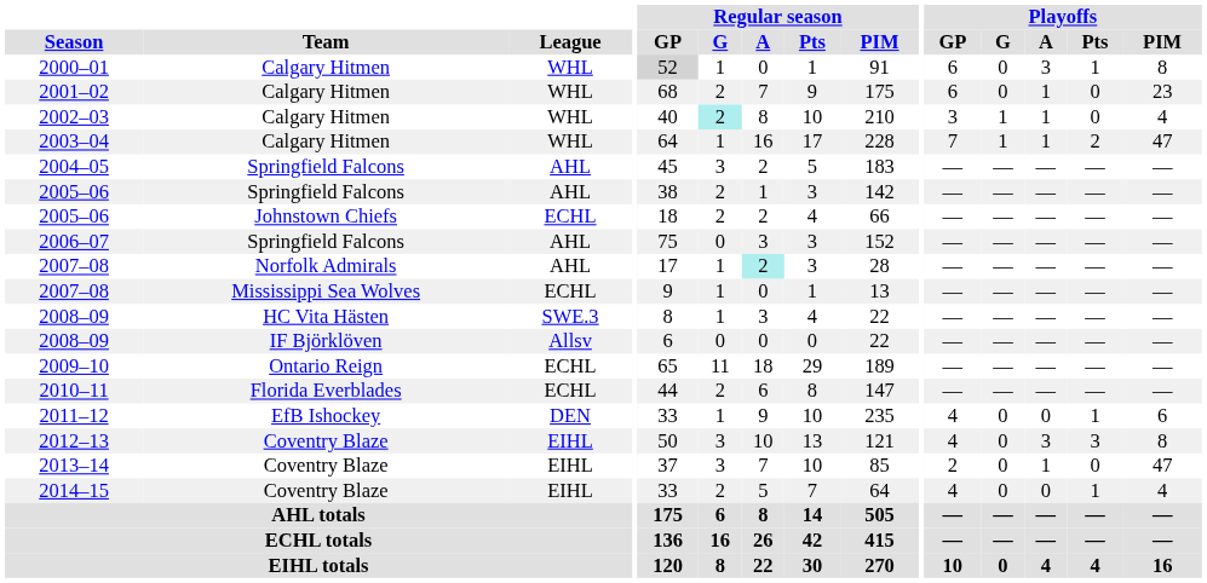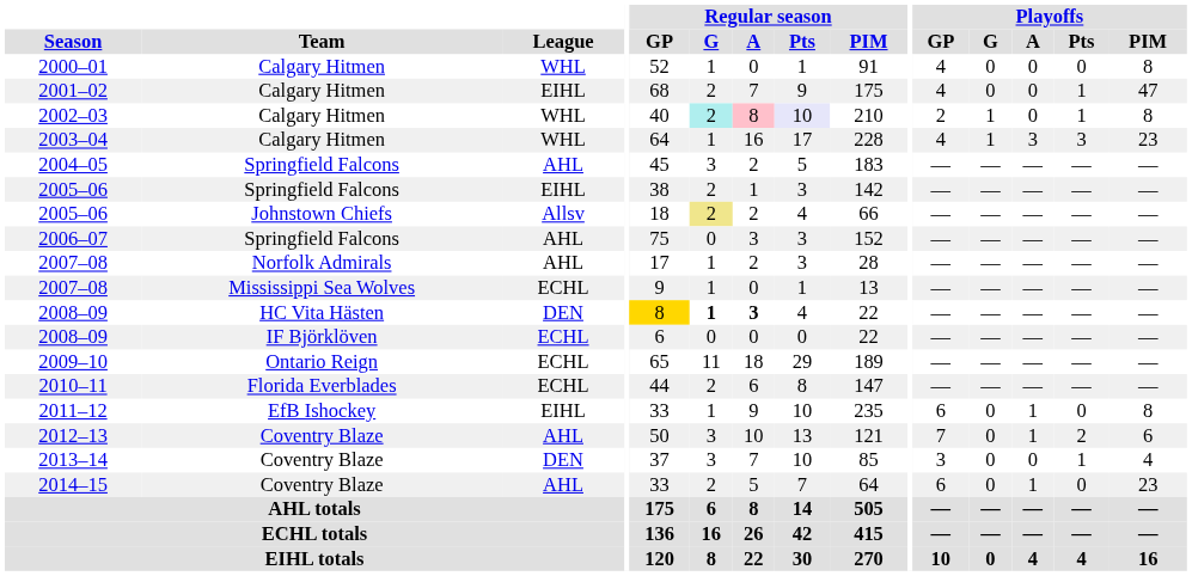 <table border="0" cellpadding="1" cellspacing="0" style="text-align:center; width:60em">
 <tr bgcolor="#e0e0e0">
 <th colspan="3" bgcolor="#ffffff"></th>
 <th rowspan="99" bgcolor="#ffffff"></th>
 <th colspan="5"><a href='#'>Regular season</a></th>
 <th rowspan="99" bgcolor="#ffffff"></th>
 <th colspan="5"><a href='#'>Playoffs</a></th>
 </tr>
 <tr bgcolor="#e0e0e0">
 <th><a href='#'>Season</a></th>
 <th>Team</th>
 <th>League</th>
 <th>GP</th>
 <th><a href='#'>G</a></th>
 <th><a href='#'>A</a></th>
 <th><a href='#'>Pts</a></th>
 <th><a href='#'>PIM</a></th>
 <th>GP</th>
 <th>G</th>
 <th>A</th>
 <th>Pts</th>
 <th>PIM</th>
 </tr>
 <tr>
 <td><a href='#'>2000–01</a></td>
 <td><a href='#'>Calgary Hitmen</a></td>
 <td><a href='#'>WHL</a></td>
-<td style="background: lightgrey;">52</td>
+<td>52</td>
 <td>1</td>
 <td>0</td>
 <td>1</td>
 <td>91</td>
-<td>6</td>
+<td>4</td>
 <td>0</td>
-<td>3</td>
-<td>1</td>
+<td>0</td>
+<td>0</td>
 <td>8</td>
 </tr>
 <tr bgcolor="#f0f0f0">
 <td><a href='#'>2001–02</a></td>
 <td>Calgary Hitmen</td>
-<td>WHL</td>
+<td>EIHL</td>
 <td>68</td>
 <td>2</td>
 <td>7</td>
 <td>9</td>
 <td>175</td>
-<td>6</td>
+<td>4</td>
+<td>0</td>
 <td>0</td>
 <td>1</td>
-<td>0</td>
-<td>23</td>
+<td>47</td>
 </tr>
 <tr>
 <td><a href='#'>2002–03</a></td>
 <td>Calgary Hitmen</td>
 <td>WHL</td>
 <td>40</td>
 <td style="background: paleturquoise;">2</td>
-<td>8</td>
-<td>10</td>
+<td style="background: pink;">8</td>
+<td style="background: lavender;">10</td>
 <td>210</td>
-<td>3</td>
-<td>1</td>
+<td>2</td>
 <td>1</td>
 <td>0</td>
-<td>4</td>
+<td>1</td>
+<td>8</td>
 </tr>
 <tr bgcolor="#f0f0f0">
 <td><a href='#'>2003–04</a></td>
 <td>Calgary Hitmen</td>
 <td>WHL</td>
 <td>64</td>
 <td>1</td>
 <td>16</td>
 <td>17</td>
 <td>228</td>
-<td>7</td>
+<td>4</td>
 <td>1</td>
-<td>1</td>
-<td>2</td>
-<td>47</td>
+<td>3</td>
+<td>3</td>
+<td>23</td>
 </tr>
 <tr>
 <td><a href='#'>2004–05</a></td>
 <td><a href='#'>Springfield Falcons</a></td>
 <td><a href='#'>AHL</a></td>
 <td>45</td>
 <td>3</td>
 <td>2</td>
 <td>5</td>
 <td>183</td>
 <td>—</td>
 <td>—</td>
 <td>—</td>
 <td>—</td>
 <td>—</td>
 </tr>
 <tr bgcolor="#f0f0f0">
 <td><a href='#'>2005–06</a></td>
 <td>Springfield Falcons</td>
-<td>AHL</td>
+<td>EIHL</td>
 <td>38</td>
 <td>2</td>
 <td>1</td>
 <td>3</td>
 <td>142</td>
 <td>—</td>
 <td>—</td>
 <td>—</td>
 <td>—</td>
 <td>—</td>
 </tr>
 <tr>
 <td><a href='#'>2005–06</a></td>
 <td><a href='#'>Johnstown Chiefs</a></td>
-<td><a href='#'>ECHL</a></td>
+<td><a href='#'>Allsv</a></td>
 <td>18</td>
-<td>2</td>
+<td style="background: khaki;">2</td>
 <td>2</td>
 <td>4</td>
 <td>66</td>
 <td>—</td>
 <td>—</td>
 <td>—</td>
 <td>—</td>
 <td>—</td>
 </tr>
 <tr bgcolor="#f0f0f0">
 <td><a href='#'>2006–07</a></td>
 <td>Springfield Falcons</td>
 <td>AHL</td>
 <td>75</td>
 <td>0</td>
 <td>3</td>
 <td>3</td>
 <td>152</td>
 <td>—</td>
 <td>—</td>
 <td>—</td>
 <td>—</td>
 <td>—</td>
 </tr>
 <tr>
 <td><a href='#'>2007–08</a></td>
 <td><a href='#'>Norfolk Admirals</a></td>
 <td>AHL</td>
 <td>17</td>
 <td>1</td>
-<td style="background: paleturquoise;">2</td>
+<td>2</td>
 <td>3</td>
 <td>28</td>
 <td>—</td>
 <td>—</td>
 <td>—</td>
 <td>—</td>
 <td>—</td>
 </tr>
 <tr bgcolor="#f0f0f0">
 <td><a href='#'>2007–08</a></td>
 <td><a href='#'>Mississippi Sea Wolves</a></td>
 <td>ECHL</td>
 <td>9</td>
 <td>1</td>
 <td>0</td>
 <td>1</td>
 <td>13</td>
 <td>—</td>
 <td>—</td>
 <td>—</td>
 <td>—</td>
 <td>—</td>
 </tr>
 <tr>
 <td><a href='#'>2008–09</a></td>
 <td><a href='#'>HC Vita Hästen</a></td>
-<td><a href='#'>SWE.3</a></td>
-<td>8</td>
-<td>1</td>
-<td>3</td>
+<td><a href='#'>DEN</a></td>
+<td style="background: gold;">8</td>
+<td><strong>1</strong></td>
+<td><strong>3</strong></td>
 <td>4</td>
 <td>22</td>
 <td>—</td>
 <td>—</td>
 <td>—</td>
 <td>—</td>
 <td>—</td>
 </tr>
 <tr bgcolor="#f0f0f0">
 <td><a href='#'>2008–09</a></td>
 <td><a href='#'>IF Björklöven</a></td>
-<td><a href='#'>Allsv</a></td>
+<td><a href='#'>ECHL</a></td>
 <td>6</td>
 <td>0</td>
 <td>0</td>
 <td>0</td>
 <td>22</td>
 <td>—</td>
 <td>—</td>
 <td>—</td>
 <td>—</td>
 <td>—</td>
 </tr>
 <tr>
 <td><a href='#'>2009–10</a></td>
 <td><a href='#'>Ontario Reign</a></td>
 <td>ECHL</td>
 <td>65</td>
 <td>11</td>
 <td>18</td>
 <td>29</td>
 <td>189</td>
 <td>—</td>
 <td>—</td>
 <td>—</td>
 <td>—</td>
 <td>—</td>
 </tr>
 <tr bgcolor="#f0f0f0">
 <td><a href='#'>2010–11</a></td>
 <td><a href='#'>Florida Everblades</a></td>
 <td>ECHL</td>
 <td>44</td>
 <td>2</td>
 <td>6</td>
 <td>8</td>
 <td>147</td>
 <td>—</td>
 <td>—</td>
 <td>—</td>
 <td>—</td>
 <td>—</td>
 </tr>
 <tr>
 <td><a href='#'>2011–12</a></td>
 <td><a href='#'>EfB Ishockey</a></td>
-<td><a href='#'>DEN</a></td>
+<td>EIHL</td>
 <td>33</td>
 <td>1</td>
 <td>9</td>
 <td>10</td>
 <td>235</td>
-<td>4</td>
-<td>0</td>
+<td>6</td>
 <td>0</td>
 <td>1</td>
-<td>6</td>
+<td>0</td>
+<td>8</td>
 </tr>
 <tr bgcolor="#f0f0f0">
 <td><a href='#'>2012–13</a></td>
 <td><a href='#'>Coventry Blaze</a></td>
-<td><a href='#'>EIHL</a></td>
+<td><a href='#'>AHL</a></td>
 <td>50</td>
 <td>3</td>
 <td>10</td>
 <td>13</td>
 <td>121</td>
-<td>4</td>
+<td>7</td>
 <td>0</td>
-<td>3</td>
-<td>3</td>
-<td>8</td>
+<td>1</td>
+<td>2</td>
+<td>6</td>
 </tr>
 <tr>
 <td><a href='#'>2013–14</a></td>
 <td>Coventry Blaze</td>
-<td>EIHL</td>
+<td><a href='#'>DEN</a></td>
 <td>37</td>
 <td>3</td>
 <td>7</td>
 <td>10</td>
 <td>85</td>
-<td>2</td>
+<td>3</td>
+<td>0</td>
 <td>0</td>
 <td>1</td>
-<td>0</td>
-<td>47</td>
+<td>4</td>
 </tr>
 <tr bgcolor="#f0f0f0">
 <td><a href='#'>2014–15</a></td>
 <td>Coventry Blaze</td>
-<td>EIHL</td>
+<td><a href='#'>AHL</a></td>
 <td>33</td>
 <td>2</td>
 <td>5</td>
 <td>7</td>
 <td>64</td>
-<td>4</td>
-<td>0</td>
+<td>6</td>
 <td>0</td>
 <td>1</td>
-<td>4</td>
+<td>0</td>
+<td>23</td>
 </tr>
 <tr bgcolor="#e0e0e0">
 <th colspan="3">AHL totals</th>
 <th>175</th>
 <th>6</th>
 <th>8</th>
 <th>14</th>
 <th>505</th>
 <th>—</th>
 <th>—</th>
 <th>—</th>
 <th>—</th>
 <th>—</th>
 </tr>
 <tr bgcolor="#e0e0e0">
 <th colspan="3">ECHL totals</th>
 <th>136</th>
 <th>16</th>
 <th>26</th>
 <th>42</th>
 <th>415</th>
 <th>—</th>
 <th>—</th>
 <th>—</th>
 <th>—</th>
 <th>—</th>
 </tr>
 <tr bgcolor="#e0e0e0">
 <th colspan="3">EIHL totals</th>
 <th>120</th>
 <th>8</th>
 <th>22</th>
 <th>30</th>
 <th>270</th>
 <th>10</th>
 <th>0</th>
 <th>4</th>
 <th>4</th>
 <th>16</th>
 </tr>
 </table>
